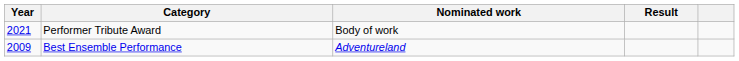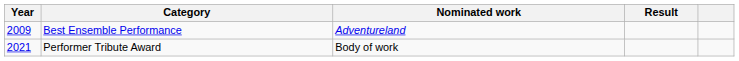 <table class="wikitable" style="width:85%;">
 <tr>
 <th width=5%>Year</th>
 <th style="width:40%;">Category</th>
 <th style="width:40%;">Nominated work</th>
 <th style="width:10%;">Result</th>
 <th width=5%></th>
 </tr>
 <tr>
+<td><a href='#'>2009</a></td>
+<td><a href='#'>Best Ensemble Performance</a></td>
+<td><em><a href='#'>Adventureland</a></em></td>
+<td></td>
+<td style="text-align:center;"></td>
+</tr>
+<tr>
 <td><a href='#'>2021</a></td>
 <td>Performer Tribute Award</td>
 <td>Body of work</td>
 <td></td>
 <td style="text-align:center;"></td>
 </tr>
-<tr>
-<td><a href='#'>2009</a></td>
-<td><a href='#'>Best Ensemble Performance</a></td>
-<td><em><a href='#'>Adventureland</a></em></td>
-<td></td>
-<td style="text-align:center;"></td>
-</tr>
 </table>
